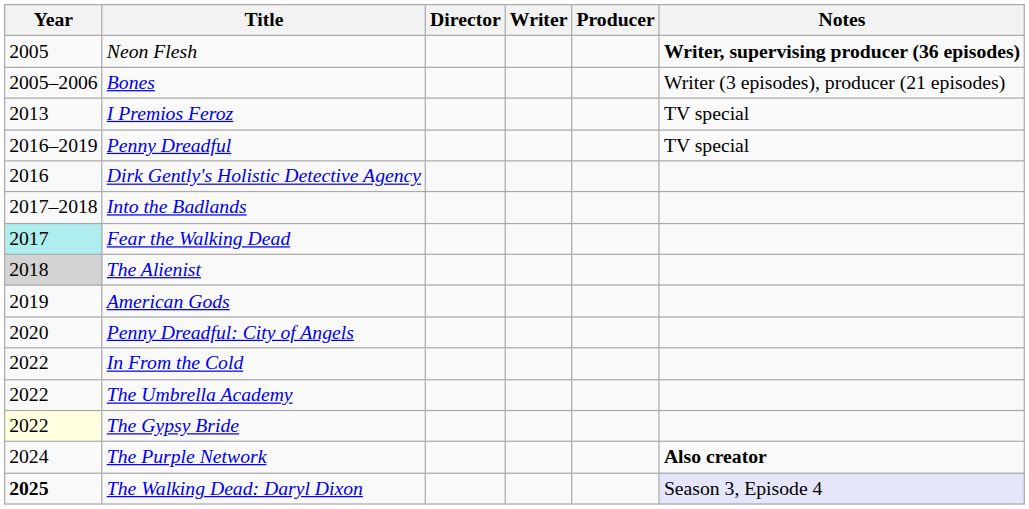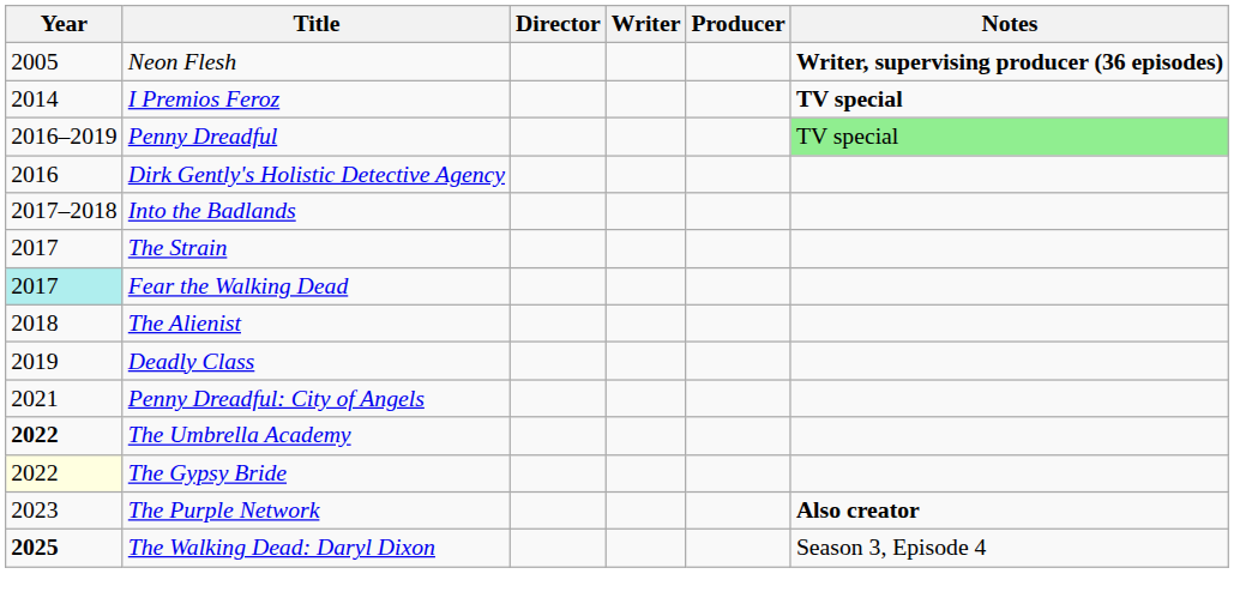 <table class="wikitable">
 <tr>
 <th>Year</th>
 <th>Title</th>
 <th>Director</th>
 <th>Writer</th>
 <th>Producer</th>
 <th>Notes</th>
 </tr>
 <tr>
 <td>2005</td>
 <td><em>Neon Flesh</em></td>
 <td></td>
 <td></td>
 <td></td>
 <td><strong>Writer, supervising producer (36 episodes)</strong></td>
 </tr>
 <tr>
-<td>2005–2006</td>
-<td><a href='#'><em>Bones</em></a></td>
-<td></td>
-<td></td>
-<td></td>
-<td>Writer (3 episodes), producer (21 episodes)</td>
-</tr>
-<tr>
-<td>2013</td>
+<td>2014</td>
 <td><em><a href='#'>I Premios Feroz</a></em></td>
 <td></td>
 <td></td>
 <td></td>
-<td>TV special</td>
+<td><strong>TV special</strong></td>
 </tr>
 <tr>
 <td>2016–2019</td>
 <td><em><a href='#'>Penny Dreadful</a></em></td>
 <td></td>
 <td></td>
 <td></td>
-<td>TV special</td>
+<td style="background: lightgreen;">TV special</td>
 </tr>
 <tr>
 <td>2016</td>
 <td><em><a href='#'>Dirk Gently's Holistic Detective Agency</a></em></td>
 <td></td>
 <td></td>
 <td></td>
 <td></td>
 </tr>
 <tr>
 <td>2017–2018</td>
 <td><em><a href='#'>Into the Badlands</a></em></td>
 <td></td>
 <td></td>
 <td></td>
 <td></td>
 </tr>
 <tr>
+<td>2017</td>
+<td><em><a href='#'>The Strain</a></em></td>
+<td></td>
+<td></td>
+<td></td>
+<td></td>
+</tr>
+<tr>
 <td style="background: paleturquoise;">2017</td>
 <td><em><a href='#'>Fear the Walking Dead</a></em></td>
 <td></td>
 <td></td>
 <td></td>
 <td></td>
 </tr>
 <tr>
-<td style="background: lightgrey;">2018</td>
+<td>2018</td>
 <td><em><a href='#'>The Alienist</a></em></td>
 <td></td>
 <td></td>
 <td></td>
 <td></td>
 </tr>
 <tr>
 <td>2019</td>
-<td><em><a href='#'>American Gods</a></em></td>
+<td><em><a href='#'>Deadly Class</a></em></td>
 <td></td>
 <td></td>
 <td></td>
 <td></td>
 </tr>
 <tr>
-<td>2020</td>
+<td>2021</td>
 <td><em><a href='#'>Penny Dreadful: City of Angels</a></em></td>
 <td></td>
 <td></td>
 <td></td>
 <td></td>
 </tr>
 <tr>
-<td>2022</td>
-<td><em><a href='#'>In From the Cold</a></em></td>
-<td></td>
-<td></td>
-<td></td>
-<td></td>
-</tr>
-<tr>
-<td>2022</td>
+<td><strong>2022</strong></td>
 <td><em><a href='#'>The Umbrella Academy</a></em></td>
 <td></td>
 <td></td>
 <td></td>
 <td></td>
 </tr>
 <tr>
 <td style="background: lightyellow;">2022</td>
 <td><em><a href='#'>The Gypsy Bride</a></em></td>
 <td></td>
 <td></td>
 <td></td>
 <td></td>
 </tr>
 <tr>
-<td>2024</td>
+<td>2023</td>
 <td><em><a href='#'>The Purple Network</a></em></td>
 <td></td>
 <td></td>
 <td></td>
 <td><strong>Also creator</strong></td>
 </tr>
 <tr>
 <td><strong>2025</strong></td>
 <td><em><a href='#'>The Walking Dead: Daryl Dixon</a></em></td>
 <td></td>
 <td></td>
 <td></td>
-<td style="background: lavender;">Season 3, Episode 4</td>
+<td>Season 3, Episode 4</td>
 </tr>
 </table>
